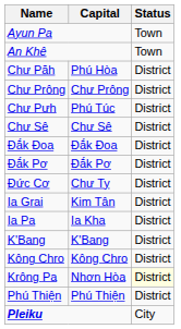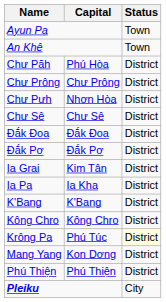 <table class="wikitable sortable">
 <tr>
 <th>Name</th>
 <th>Capital</th>
 <th>Status</th>
 </tr>
 <tr>
 <td colspan="2"><em><a href='#'>Ayun Pa</a></em></td>
 <td>Town</td>
 </tr>
 <tr>
 <td colspan="2"><em><a href='#'>An Khê</a></em></td>
 <td>Town</td>
 </tr>
 <tr>
 <td><a href='#'>Chư Păh</a></td>
 <td><a href='#'>Phú Hòa</a></td>
 <td>District</td>
 </tr>
 <tr>
 <td><a href='#'>Chư Prông</a></td>
 <td><a href='#'>Chư Prông</a></td>
 <td>District</td>
 </tr>
 <tr>
 <td><a href='#'>Chư Pưh</a></td>
-<td><a href='#'>Phú Túc</a></td>
+<td><a href='#'>Nhơn Hòa</a></td>
 <td>District</td>
 </tr>
 <tr>
 <td><a href='#'>Chư Sê</a></td>
 <td><a href='#'>Chư Sê</a></td>
 <td>District</td>
 </tr>
 <tr>
 <td><a href='#'>Đắk Đoa</a></td>
 <td><a href='#'>Đắk Đoa</a></td>
 <td>District</td>
 </tr>
 <tr>
 <td><a href='#'>Đắk Pơ</a></td>
 <td><a href='#'>Đắk Pơ</a></td>
-<td>District</td>
-</tr>
-<tr>
-<td><a href='#'>Đức Cơ</a></td>
-<td><a href='#'>Chư Ty</a></td>
 <td>District</td>
 </tr>
 <tr>
 <td><a href='#'>Ia Grai</a></td>
 <td><a href='#'>Kim Tân</a></td>
 <td>District</td>
 </tr>
 <tr>
 <td><a href='#'>Ia Pa</a></td>
 <td><a href='#'>Ia Kha</a></td>
 <td>District</td>
 </tr>
 <tr>
 <td><a href='#'>K'Bang</a></td>
 <td><a href='#'>K'Bang</a></td>
 <td>District</td>
 </tr>
 <tr>
 <td><a href='#'>Kông Chro</a></td>
 <td><a href='#'>Kông Chro</a></td>
 <td>District</td>
 </tr>
 <tr>
 <td><a href='#'>Krông Pa</a></td>
-<td><a href='#'>Nhơn Hòa</a></td>
+<td><a href='#'>Phú Túc</a></td>
 <td style="background: lightyellow;">District</td>
+</tr>
+<tr>
+<td><a href='#'>Mang Yang</a></td>
+<td><a href='#'>Kon Dơng</a></td>
+<td>District</td>
 </tr>
 <tr>
 <td><a href='#'>Phú Thiện</a></td>
 <td><a href='#'>Phú Thiện</a></td>
 <td>District</td>
 </tr>
 <tr>
 <td colspan="2"><strong><em><a href='#'>Pleiku</a></em></strong></td>
 <td>City</td>
 </tr>
 </table>
